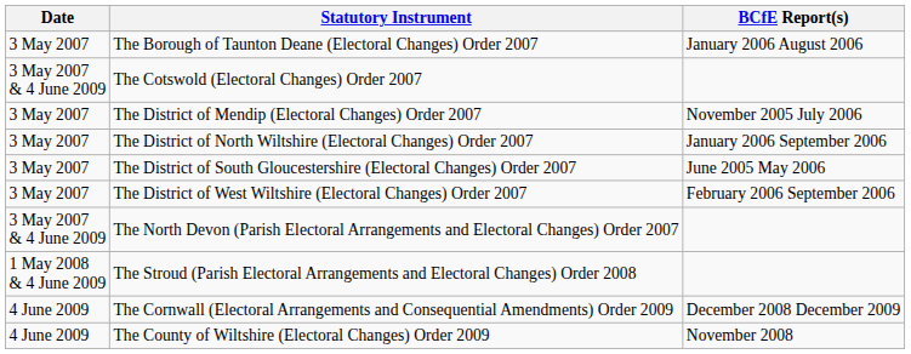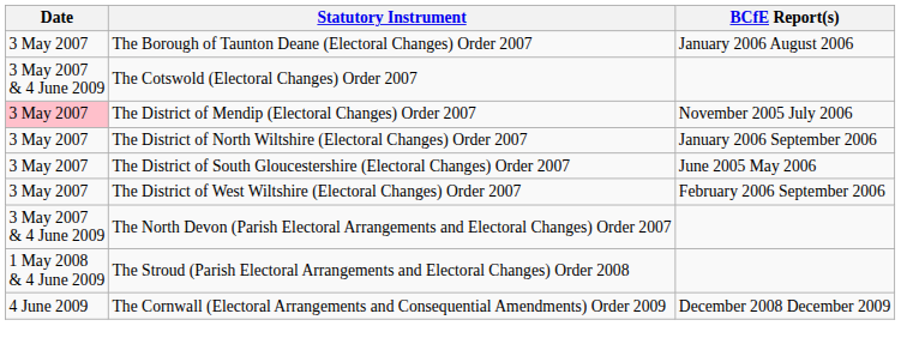 <table class="wikitable sortable">
 <tr>
 <th>Date</th>
 <th><a href='#'>Statutory Instrument</a></th>
 <th><a href='#'>BCfE</a> Report(s)</th>
 </tr>
 <tr>
 <td>3 May 2007</td>
 <td>The Borough of Taunton Deane (Electoral Changes) Order 2007</td>
 <td> January 2006	 August 2006</td>
 </tr>
 <tr>
 <td>3 May 2007<br>& 4 June 2009</td>
 <td>The Cotswold (Electoral Changes) Order 2007</td>
 <td></td>
 </tr>
 <tr>
-<td>3 May 2007</td>
+<td style="background: pink;">3 May 2007</td>
 <td>The District of Mendip (Electoral Changes) Order 2007</td>
 <td> November 2005  July 2006</td>
 </tr>
 <tr>
 <td>3 May 2007</td>
 <td>The District of North Wiltshire (Electoral Changes) Order 2007</td>
 <td> January 2006	 September 2006</td>
 </tr>
 <tr>
 <td>3 May 2007</td>
 <td>The District of South Gloucestershire (Electoral Changes) Order 2007</td>
 <td> June 2005  May 2006</td>
 </tr>
 <tr>
 <td>3 May 2007</td>
 <td>The District of West Wiltshire (Electoral Changes) Order 2007</td>
 <td> February 2006  September 2006</td>
 </tr>
 <tr>
 <td>3 May 2007<br>& 4 June 2009</td>
 <td>The North Devon (Parish Electoral Arrangements and Electoral Changes) Order 2007</td>
 <td></td>
 </tr>
 <tr>
 <td>1 May 2008<br>& 4 June 2009</td>
 <td>The Stroud (Parish Electoral Arrangements and Electoral Changes) Order 2008</td>
 <td></td>
 </tr>
 <tr>
 <td>4 June 2009</td>
 <td>The Cornwall (Electoral Arrangements and Consequential Amendments) Order 2009</td>
 <td> December 2008  December 2009</td>
 </tr>
-<tr>
-<td>4 June 2009</td>
-<td>The County of Wiltshire (Electoral Changes) Order 2009</td>
-<td> November 2008</td>
-</tr>
 </table>
